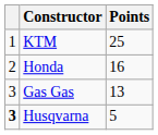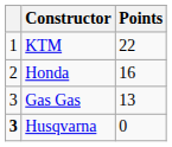 <table class="wikitable" style="font-size: 85%;">
 <tr>
 <th></th>
 <th>Constructor</th>
 <th>Points</th>
 </tr>
 <tr>
 <td align=center>1</td>
 <td> <a href='#'>KTM</a></td>
-<td align=left>25</td>
+<td align=left>22</td>
 </tr>
 <tr>
 <td align=center>2</td>
 <td> <a href='#'>Honda</a></td>
 <td align=left>16</td>
 </tr>
 <tr>
 <td align=center>3</td>
 <td> <a href='#'>Gas Gas</a></td>
 <td align=left>13</td>
 </tr>
 <tr>
 <td align=center><strong>3</strong></td>
 <td> <a href='#'>Husqvarna</a></td>
-<td align=left>5</td>
+<td align=left>0</td>
 </tr>
 </table>
